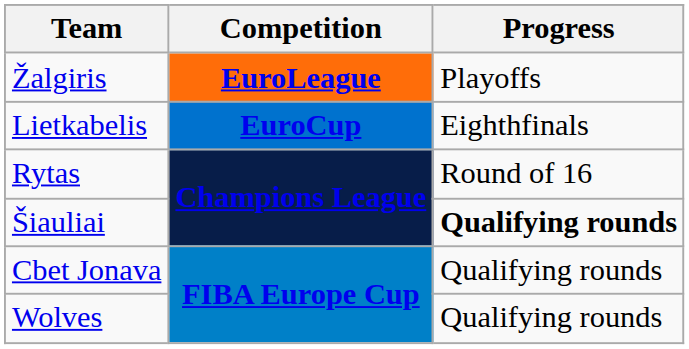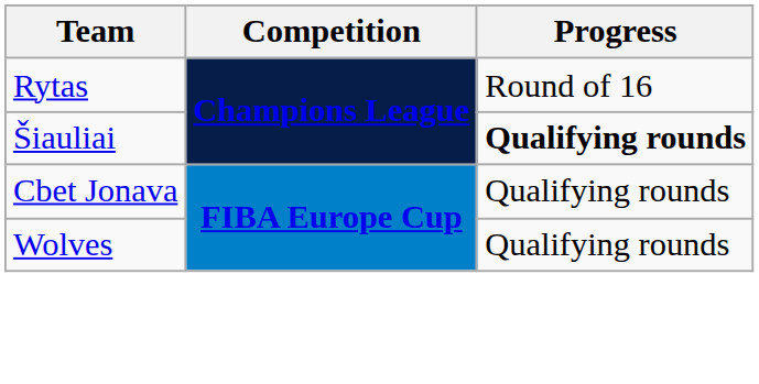 <table class="wikitable sortable">
 <tr>
 <th>Team</th>
 <th>Competition</th>
 <th>Progress</th>
-</tr>
-<tr>
-<td><a href='#'>Žalgiris</a></td>
-<td style="background:#FF6D09; color:#FFFFFF; text-align:center;"><strong><a href='#'><span>EuroLeague</span></a></strong></td>
-<td>Playoffs</td>
-</tr>
-<tr>
-<td><a href='#'>Lietkabelis</a></td>
-<td style="background-color:#0072CE; color:#FFFFFF; text-align:center"><strong><a href='#'><span>EuroCup</span></a></strong></td>
-<td>Eighthfinals</td>
 </tr>
 <tr>
 <td><a href='#'>Rytas</a></td>
 <td rowspan="2" style="background-color:#071D49; color:#D0D3D4; text-align:center;"><strong><a href='#'><span>Champions League</span></a></strong></td>
 <td>Round of 16</td>
 </tr>
 <tr>
 <td><a href='#'>Šiauliai</a></td>
 <td><strong>Qualifying rounds</strong></td>
 </tr>
 <tr>
 <td><a href='#'>Cbet Jonava</a></td>
 <td rowspan="3" style="background-color:#0080C8;color:#D0D3D4;text-align:center"><strong><a href='#'><span>FIBA Europe Cup</span></a></strong></td>
 <td>Qualifying rounds</td>
 </tr>
 <tr>
 <td><a href='#'>Wolves</a></td>
 <td>Qualifying rounds</td>
 </tr>
 </table>
